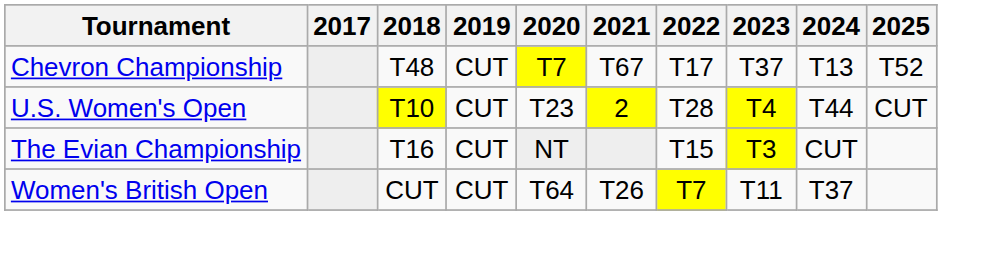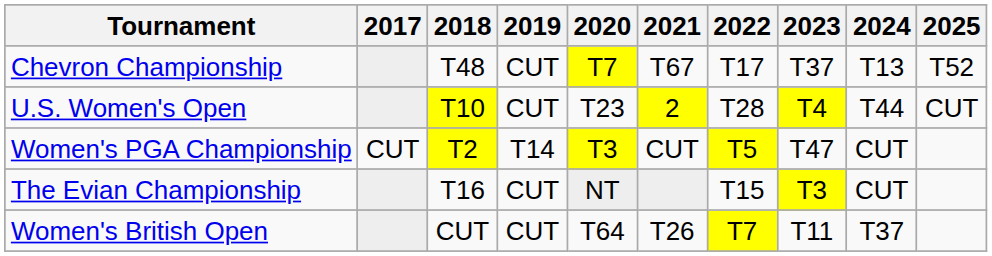 <table class="wikitable" style="font-size:95%;text-align:center;">
 <tr>
 <th>Tournament</th>
 <th>2017</th>
 <th>2018</th>
 <th>2019</th>
 <th>2020</th>
 <th>2021</th>
 <th>2022</th>
 <th>2023</th>
 <th>2024</th>
 <th>2025</th>
 </tr>
 <tr>
 <td align=left><a href='#'>Chevron Championship</a></td>
 <td style="background:#eeeeee;"></td>
 <td>T48</td>
 <td>CUT</td>
 <td style="background:yellow;">T7</td>
 <td>T67</td>
 <td>T17</td>
 <td>T37</td>
 <td>T13</td>
 <td>T52</td>
 </tr>
 <tr>
 <td align=left><a href='#'>U.S. Women's Open</a></td>
 <td style="background:#eeeeee;"></td>
 <td style="background:yellow;">T10</td>
 <td>CUT</td>
 <td>T23</td>
 <td style="background:yellow;">2</td>
 <td>T28</td>
 <td style="background:yellow;">T4</td>
 <td>T44</td>
 <td>CUT</td>
 </tr>
 <tr>
+<td align=left><a href='#'>Women's PGA Championship</a></td>
+<td>CUT</td>
+<td style="background:yellow;">T2</td>
+<td>T14</td>
+<td style="background:yellow;">T3</td>
+<td>CUT</td>
+<td style="background:yellow;">T5</td>
+<td>T47</td>
+<td>CUT</td>
+<td></td>
+</tr>
+<tr>
 <td align=left><a href='#'>The Evian Championship</a></td>
 <td style="background:#eeeeee;"></td>
 <td>T16</td>
 <td>CUT</td>
 <td style="background:#eeeeee;">NT</td>
 <td style="background:#eeeeee;"></td>
 <td>T15</td>
 <td style="background:yellow;">T3</td>
 <td>CUT</td>
 <td></td>
 </tr>
 <tr>
 <td align=left><a href='#'>Women's British Open</a></td>
 <td style="background:#eeeeee;"></td>
 <td>CUT</td>
 <td>CUT</td>
 <td>T64</td>
 <td>T26</td>
 <td style="background:yellow;">T7</td>
 <td>T11</td>
 <td>T37</td>
 <td></td>
 </tr>
 </table>
